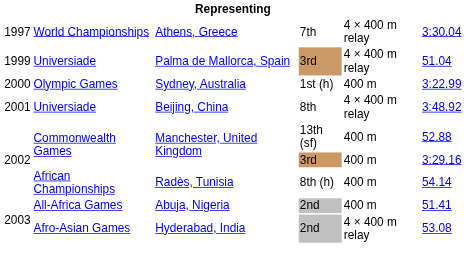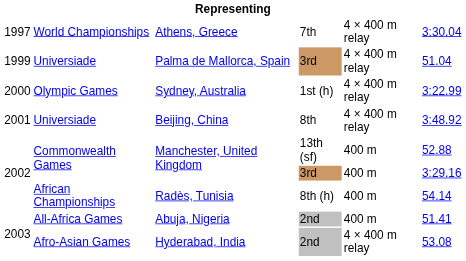 <table>
 <tr>
 <th colspan="6">Representing </th>
 </tr>
 <tr>
 <td>1997</td>
 <td><a href='#'>World Championships</a></td>
 <td><a href='#'>Athens, Greece</a></td>
 <td>7th</td>
 <td>4 × 400 m relay</td>
 <td><a href='#'>3:30.04</a></td>
 </tr>
 <tr>
 <td>1999</td>
 <td><a href='#'>Universiade</a></td>
 <td><a href='#'>Palma de Mallorca, Spain</a></td>
 <td bgcolor=cc9966>3rd</td>
 <td>4 × 400 m relay</td>
 <td><a href='#'>51.04</a></td>
 </tr>
 <tr>
 <td>2000</td>
 <td><a href='#'>Olympic Games</a></td>
 <td><a href='#'>Sydney, Australia</a></td>
 <td>1st (h)</td>
-<td>400 m</td>
+<td>4 × 400 m relay</td>
 <td><a href='#'>3:22.99</a></td>
 </tr>
 <tr>
 <td>2001</td>
 <td><a href='#'>Universiade</a></td>
 <td><a href='#'>Beijing, China</a></td>
 <td>8th</td>
 <td>4 × 400 m relay</td>
 <td><a href='#'>3:48.92</a></td>
 </tr>
 <tr>
 <td rowspan=3>2002</td>
 <td rowspan=2><a href='#'>Commonwealth Games</a></td>
 <td rowspan=2><a href='#'>Manchester, United Kingdom</a></td>
 <td>13th (sf)</td>
 <td>400 m</td>
 <td><a href='#'>52.88</a></td>
 </tr>
 <tr>
 <td bgcolor=cc9966>3rd</td>
 <td>400 m</td>
 <td><a href='#'>3:29.16</a></td>
 </tr>
 <tr>
 <td><a href='#'>African Championships</a></td>
 <td><a href='#'>Radès, Tunisia</a></td>
 <td>8th (h)</td>
 <td>400 m</td>
 <td><a href='#'>54.14</a></td>
 </tr>
 <tr>
 <td rowspan=2>2003</td>
 <td><a href='#'>All-Africa Games</a></td>
 <td><a href='#'>Abuja, Nigeria</a></td>
 <td bgcolor=silver>2nd</td>
 <td>400 m</td>
 <td><a href='#'>51.41</a></td>
 </tr>
 <tr>
 <td><a href='#'>Afro-Asian Games</a></td>
 <td><a href='#'>Hyderabad, India</a></td>
 <td bgcolor=silver>2nd</td>
 <td>4 × 400 m relay</td>
 <td><a href='#'>53.08</a></td>
 </tr>
 </table>
